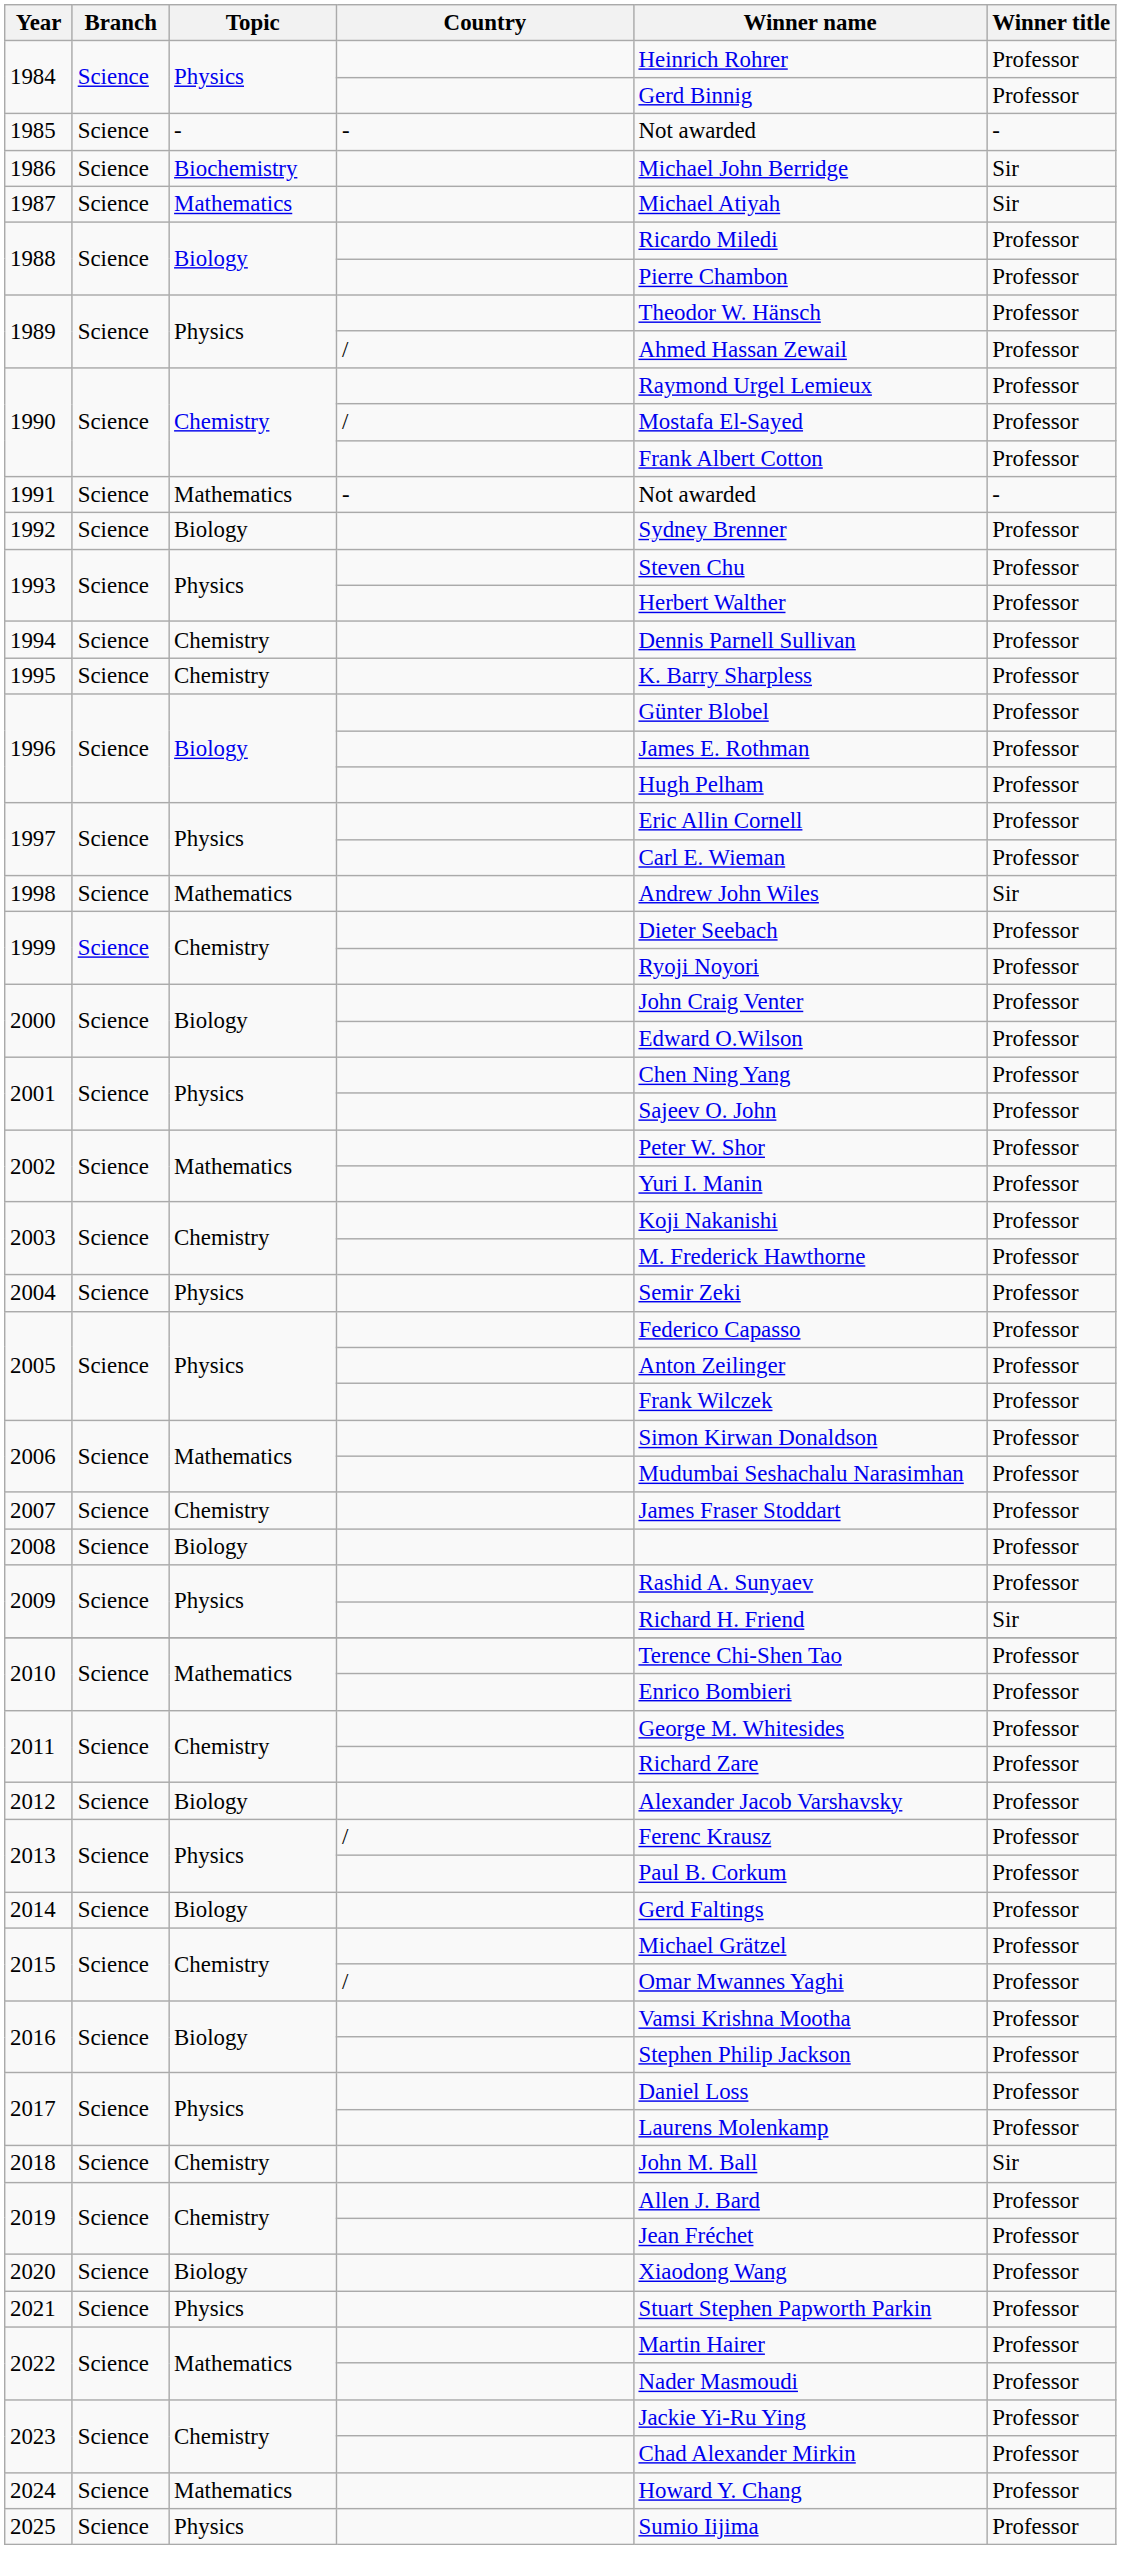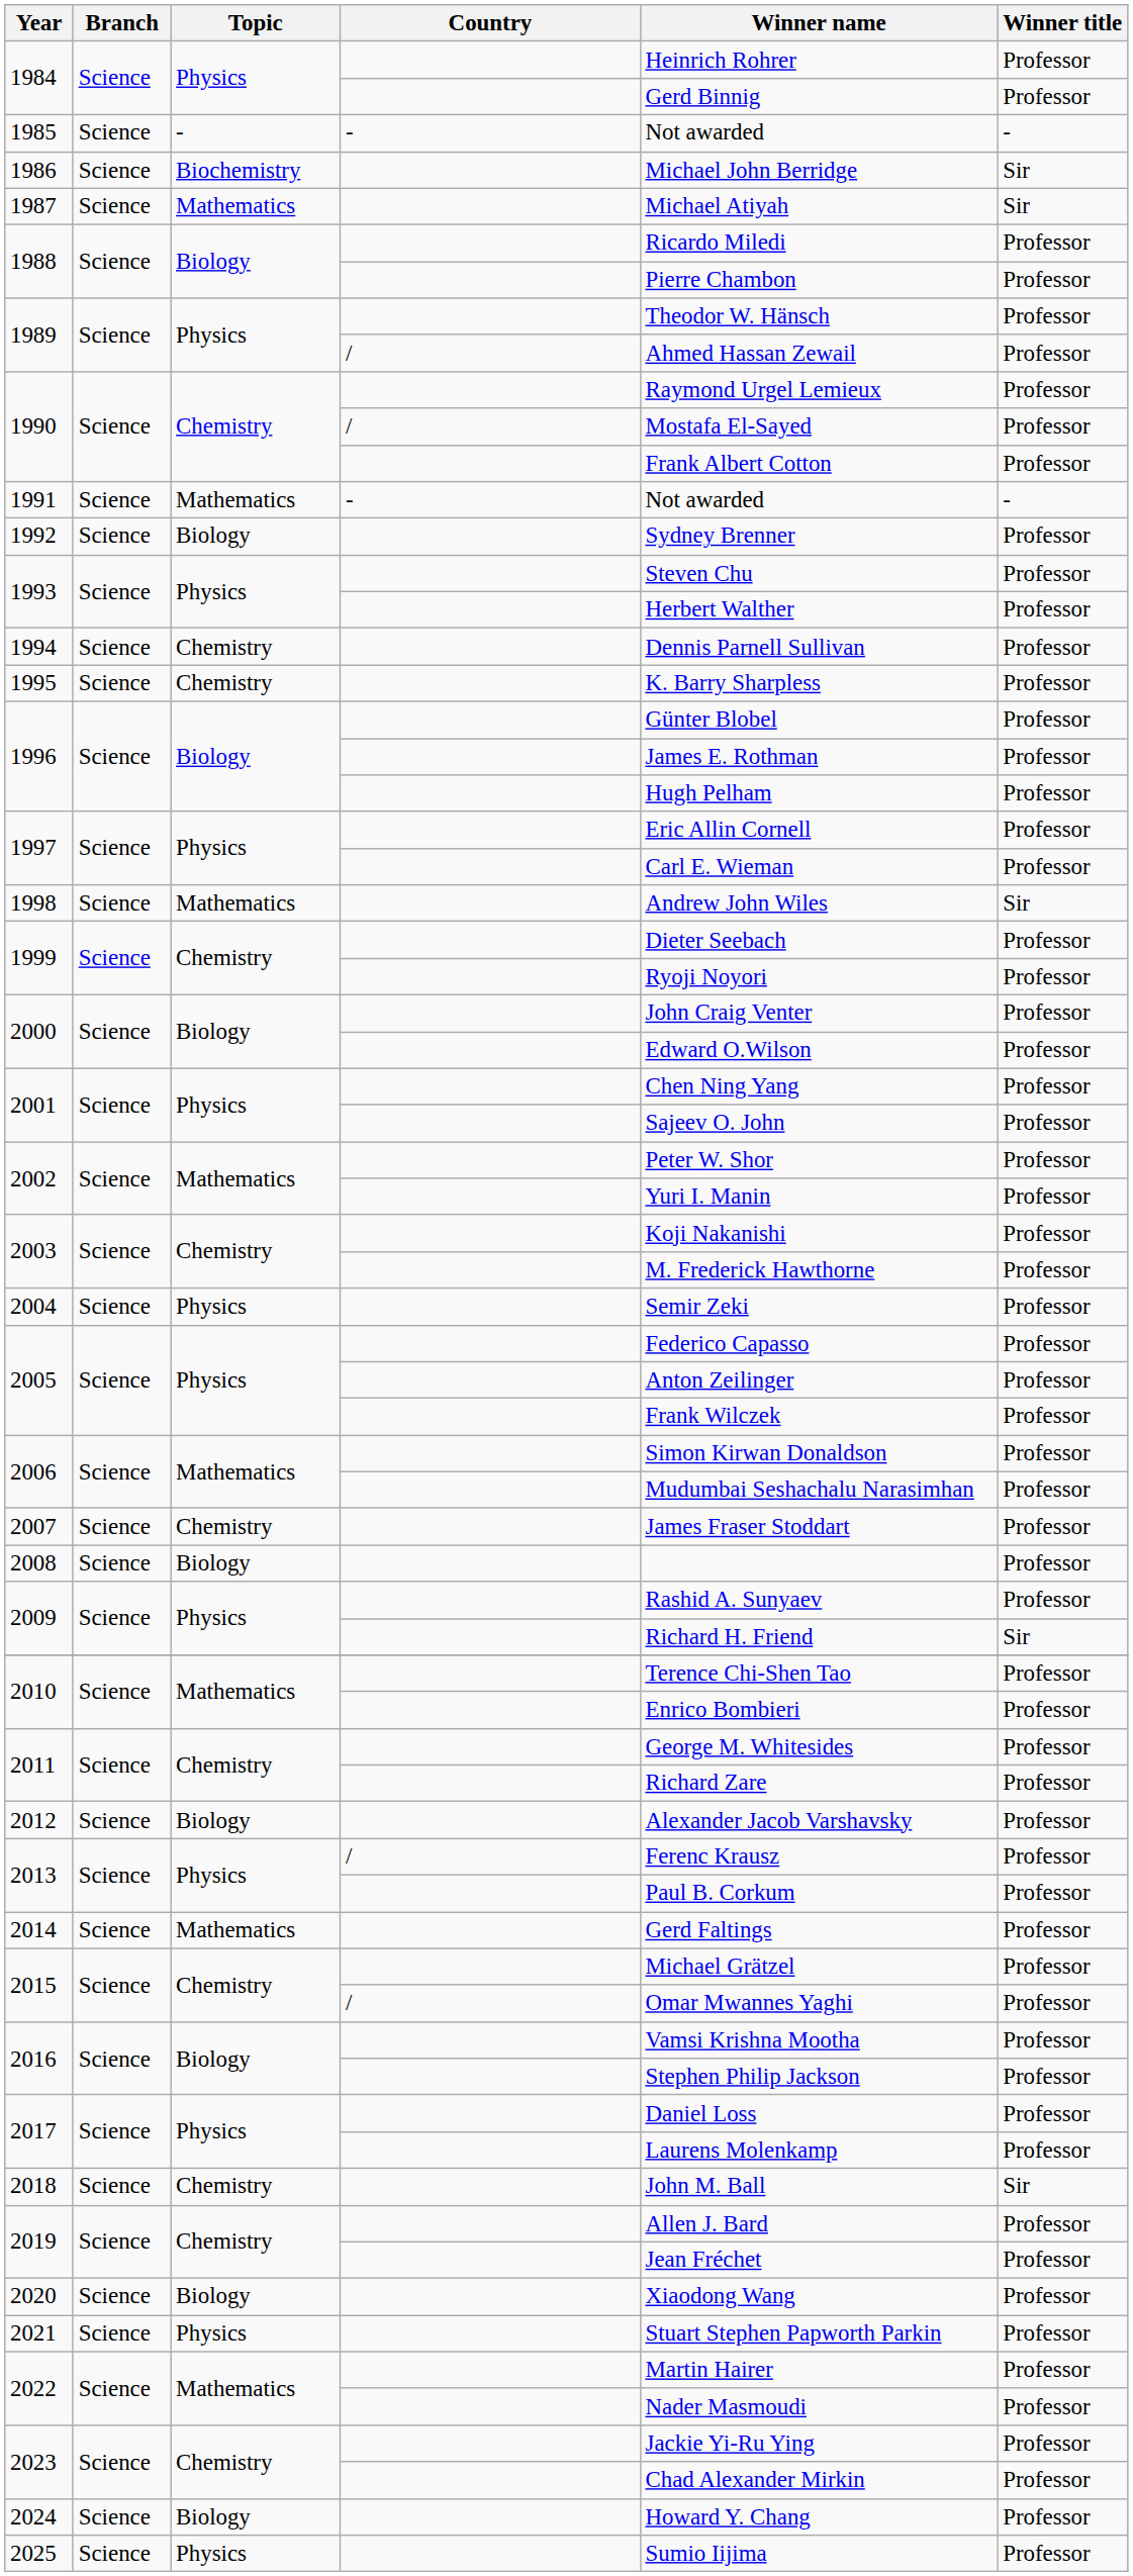 <table class="wikitable sortable"  |height=100px|>
 <tr>
 <th width=40px>Year</th>
 <th width=60px>Branch</th>
 <th width=110px>Topic</th>
 <th width=200px>Country</th>
 <th width=240px>Winner name</th>
 <th>Winner title</th>
 </tr>
 <tr>
 <td rowspan=2>1984</td>
 <td rowspan=2><a href='#'>Science</a></td>
 <td rowspan=2><a href='#'>Physics</a></td>
 <td></td>
 <td><a href='#'>Heinrich Rohrer</a> </td>
 <td>Professor</td>
 </tr>
 <tr>
 <td></td>
 <td><a href='#'>Gerd Binnig</a> </td>
 <td>Professor</td>
 </tr>
 <tr>
 <td>1985</td>
 <td>Science</td>
 <td>-</td>
 <td>-</td>
 <td>Not awarded</td>
 <td>-</td>
 </tr>
 <tr>
 <td>1986</td>
 <td>Science</td>
 <td><a href='#'>Biochemistry</a></td>
 <td></td>
 <td><a href='#'>Michael John Berridge</a></td>
 <td>Sir</td>
 </tr>
 <tr>
 <td>1987</td>
 <td>Science</td>
 <td><a href='#'>Mathematics</a></td>
 <td></td>
 <td><a href='#'>Michael Atiyah</a></td>
 <td>Sir</td>
 </tr>
 <tr>
 <td rowspan=2>1988</td>
 <td rowspan=2>Science</td>
 <td rowspan=2><a href='#'>Biology</a></td>
 <td></td>
 <td><a href='#'>Ricardo Miledi</a></td>
 <td>Professor</td>
 </tr>
 <tr>
 <td></td>
 <td><a href='#'>Pierre Chambon</a></td>
 <td>Professor</td>
 </tr>
 <tr>
 <td rowspan=2>1989</td>
 <td rowspan=2>Science</td>
 <td rowspan=2>Physics</td>
 <td></td>
 <td><a href='#'>Theodor W. Hänsch</a> </td>
 <td>Professor</td>
 </tr>
 <tr>
 <td> / </td>
 <td><a href='#'>Ahmed Hassan Zewail</a> </td>
 <td>Professor</td>
 </tr>
 <tr>
 <td rowspan=3>1990</td>
 <td rowspan=3>Science</td>
 <td rowspan=3><a href='#'>Chemistry</a></td>
 <td></td>
 <td><a href='#'>Raymond Urgel Lemieux</a></td>
 <td>Professor</td>
 </tr>
 <tr>
 <td> / </td>
 <td><a href='#'>Mostafa El-Sayed</a></td>
 <td>Professor</td>
 </tr>
 <tr>
 <td></td>
 <td><a href='#'>Frank Albert Cotton</a></td>
 <td>Professor</td>
 </tr>
 <tr>
 <td>1991</td>
 <td>Science</td>
 <td>Mathematics</td>
 <td>-</td>
 <td>Not awarded</td>
 <td>-</td>
 </tr>
 <tr>
 <td>1992</td>
 <td>Science</td>
 <td>Biology</td>
 <td></td>
 <td><a href='#'>Sydney Brenner</a> </td>
 <td>Professor</td>
 </tr>
 <tr>
 <td rowspan=2>1993</td>
 <td rowspan=2>Science</td>
 <td rowspan=2>Physics</td>
 <td></td>
 <td><a href='#'>Steven Chu</a> </td>
 <td>Professor</td>
 </tr>
 <tr>
 <td></td>
 <td><a href='#'>Herbert Walther</a></td>
 <td>Professor</td>
 </tr>
 <tr>
 <td>1994</td>
 <td>Science</td>
 <td>Chemistry</td>
 <td></td>
 <td><a href='#'>Dennis Parnell Sullivan</a></td>
 <td>Professor</td>
 </tr>
 <tr>
 <td>1995</td>
 <td>Science</td>
 <td>Chemistry</td>
 <td></td>
 <td><a href='#'>K. Barry Sharpless</a> </td>
 <td>Professor</td>
 </tr>
 <tr>
 <td rowspan=3>1996</td>
 <td rowspan=3>Science</td>
 <td rowspan=3><a href='#'>Biology</a></td>
 <td></td>
 <td><a href='#'>Günter Blobel</a> </td>
 <td>Professor</td>
 </tr>
 <tr>
 <td></td>
 <td><a href='#'>James E. Rothman</a> </td>
 <td>Professor</td>
 </tr>
 <tr>
 <td></td>
 <td><a href='#'>Hugh Pelham</a></td>
 <td>Professor</td>
 </tr>
 <tr>
 <td rowspan=2>1997</td>
 <td rowspan=2>Science</td>
 <td rowspan=2>Physics</td>
 <td></td>
 <td><a href='#'>Eric Allin Cornell</a> </td>
 <td>Professor</td>
 </tr>
 <tr>
 <td></td>
 <td><a href='#'>Carl E. Wieman</a> </td>
 <td>Professor</td>
 </tr>
 <tr>
 <td>1998</td>
 <td>Science</td>
 <td>Mathematics</td>
 <td></td>
 <td><a href='#'>Andrew John Wiles</a></td>
 <td>Sir</td>
 </tr>
 <tr>
 <td rowspan=2>1999</td>
 <td rowspan=2><a href='#'>Science</a></td>
 <td rowspan=2>Chemistry</td>
 <td></td>
 <td><a href='#'>Dieter Seebach</a></td>
 <td>Professor</td>
 </tr>
 <tr>
 <td></td>
 <td><a href='#'>Ryoji Noyori</a> </td>
 <td>Professor</td>
 </tr>
 <tr>
 <td rowspan=2>2000</td>
 <td rowspan=2>Science</td>
 <td rowspan=2>Biology</td>
 <td></td>
 <td><a href='#'>John Craig Venter</a></td>
 <td>Professor</td>
 </tr>
 <tr>
 <td></td>
 <td><a href='#'>Edward O.Wilson</a></td>
 <td>Professor</td>
 </tr>
 <tr>
 <td rowspan=2>2001</td>
 <td rowspan=2>Science</td>
 <td rowspan=2>Physics</td>
 <td></td>
 <td><a href='#'>Chen Ning Yang</a> </td>
 <td>Professor</td>
 </tr>
 <tr>
 <td></td>
 <td><a href='#'>Sajeev O. John</a></td>
 <td>Professor</td>
 </tr>
 <tr>
 <td rowspan=2>2002</td>
 <td rowspan=2>Science</td>
 <td rowspan=2>Mathematics</td>
 <td></td>
 <td><a href='#'>Peter W. Shor</a></td>
 <td>Professor</td>
 </tr>
 <tr>
 <td></td>
 <td><a href='#'>Yuri I. Manin</a></td>
 <td>Professor</td>
 </tr>
 <tr>
 <td rowspan=2>2003</td>
 <td rowspan=2>Science</td>
 <td rowspan=2>Chemistry</td>
 <td></td>
 <td><a href='#'>Koji Nakanishi</a></td>
 <td>Professor</td>
 </tr>
 <tr>
 <td></td>
 <td><a href='#'>M. Frederick Hawthorne</a></td>
 <td>Professor</td>
 </tr>
 <tr>
 <td>2004</td>
 <td>Science</td>
 <td>Physics</td>
 <td></td>
 <td><a href='#'>Semir Zeki</a></td>
 <td>Professor</td>
 </tr>
 <tr>
 <td rowspan=3>2005</td>
 <td rowspan=3>Science</td>
 <td rowspan=3>Physics</td>
 <td></td>
 <td><a href='#'>Federico Capasso</a></td>
 <td>Professor</td>
 </tr>
 <tr>
 <td></td>
 <td><a href='#'>Anton Zeilinger</a> </td>
 <td>Professor</td>
 </tr>
 <tr>
 <td></td>
 <td><a href='#'>Frank Wilczek</a> </td>
 <td>Professor</td>
 </tr>
 <tr>
 <td rowspan=2>2006</td>
 <td rowspan=2>Science</td>
 <td rowspan=2>Mathematics</td>
 <td></td>
 <td><a href='#'>Simon Kirwan Donaldson</a></td>
 <td>Professor</td>
 </tr>
 <tr>
 <td></td>
 <td><a href='#'>Mudumbai Seshachalu Narasimhan</a></td>
 <td>Professor</td>
 </tr>
 <tr>
 <td>2007</td>
 <td>Science</td>
 <td>Chemistry</td>
 <td></td>
 <td><a href='#'>James Fraser Stoddart</a> </td>
 <td>Professor</td>
 </tr>
 <tr>
 <td>2008</td>
 <td>Science</td>
 <td>Biology</td>
 <td></td>
 <td></td>
 <td>Professor</td>
 </tr>
 <tr>
 <td rowspan=2>2009</td>
 <td rowspan=2>Science</td>
 <td rowspan=2>Physics</td>
 <td></td>
 <td><a href='#'>Rashid A. Sunyaev</a></td>
 <td>Professor</td>
 </tr>
 <tr>
 <td></td>
 <td><a href='#'>Richard H. Friend</a></td>
 <td>Sir</td>
 </tr>
 <tr>
 </tr>
 <tr>
 <td rowspan=2>2010</td>
 <td rowspan=2>Science</td>
 <td rowspan=2>Mathematics</td>
 <td></td>
 <td><a href='#'>Terence Chi-Shen Tao</a></td>
 <td>Professor</td>
 </tr>
 <tr>
 <td></td>
 <td><a href='#'>Enrico Bombieri</a></td>
 <td>Professor</td>
 </tr>
 <tr>
 <td rowspan=2>2011</td>
 <td rowspan=2>Science</td>
 <td rowspan=2>Chemistry</td>
 <td></td>
 <td><a href='#'>George M. Whitesides</a></td>
 <td>Professor</td>
 </tr>
 <tr>
 <td></td>
 <td><a href='#'>Richard Zare</a></td>
 <td>Professor</td>
 </tr>
 <tr>
 <td>2012</td>
 <td>Science</td>
 <td>Biology</td>
 <td></td>
 <td><a href='#'>Alexander Jacob Varshavsky</a></td>
 <td>Professor</td>
 </tr>
 <tr>
 <td rowspan=2>2013</td>
 <td rowspan=2>Science</td>
 <td rowspan=2>Physics</td>
 <td> / </td>
 <td><a href='#'>Ferenc Krausz</a> </td>
 <td>Professor</td>
 </tr>
 <tr>
 <td></td>
 <td><a href='#'>Paul B. Corkum</a></td>
 <td>Professor</td>
 </tr>
 <tr>
 <td>2014</td>
 <td>Science</td>
-<td>Biology</td>
+<td>Mathematics</td>
 <td></td>
 <td><a href='#'>Gerd Faltings</a></td>
 <td>Professor</td>
 </tr>
 <tr>
 <td rowspan=2>2015</td>
 <td rowspan=2>Science</td>
 <td rowspan=2>Chemistry</td>
 <td></td>
 <td><a href='#'>Michael Grätzel</a></td>
 <td>Professor</td>
 </tr>
 <tr>
 <td> / </td>
 <td><a href='#'>Omar Mwannes Yaghi</a></td>
 <td>Professor</td>
 </tr>
 <tr>
 <td rowspan=2>2016</td>
 <td rowspan=2>Science</td>
 <td rowspan=2>Biology</td>
 <td></td>
 <td><a href='#'>Vamsi Krishna Mootha</a></td>
 <td>Professor</td>
 </tr>
 <tr>
 <td></td>
 <td><a href='#'>Stephen Philip Jackson</a></td>
 <td>Professor</td>
 </tr>
 <tr>
 <td rowspan=2>2017</td>
 <td rowspan=2>Science</td>
 <td rowspan=2>Physics</td>
 <td></td>
 <td><a href='#'>Daniel Loss</a></td>
 <td>Professor</td>
 </tr>
 <tr>
 <td></td>
 <td><a href='#'>Laurens Molenkamp</a></td>
 <td>Professor</td>
 </tr>
 <tr>
 <td>2018</td>
 <td>Science</td>
 <td>Chemistry</td>
 <td></td>
 <td><a href='#'>John M. Ball</a></td>
 <td>Sir</td>
 </tr>
 <tr>
 <td rowspan=2>2019</td>
 <td rowspan=2>Science</td>
 <td rowspan=2>Chemistry</td>
 <td></td>
 <td><a href='#'>Allen J. Bard</a></td>
 <td>Professor</td>
 </tr>
 <tr>
 <td></td>
 <td><a href='#'>Jean Fréchet</a></td>
 <td>Professor</td>
 </tr>
 <tr>
 <td>2020</td>
 <td>Science</td>
 <td>Biology</td>
 <td></td>
 <td><a href='#'>Xiaodong Wang</a></td>
 <td>Professor</td>
 </tr>
 <tr>
 <td>2021</td>
 <td>Science</td>
 <td>Physics</td>
 <td></td>
 <td><a href='#'>Stuart Stephen Papworth Parkin</a></td>
 <td>Professor</td>
 </tr>
 <tr>
 <td rowspan=2>2022</td>
 <td rowspan=2>Science</td>
 <td rowspan=2>Mathematics</td>
 <td></td>
 <td><a href='#'>Martin Hairer</a></td>
 <td>Professor</td>
 </tr>
 <tr>
 <td></td>
 <td><a href='#'>Nader Masmoudi</a></td>
 <td>Professor</td>
 </tr>
 <tr>
 <td rowspan=2>2023</td>
 <td rowspan=2>Science</td>
 <td rowspan=2>Chemistry</td>
 <td></td>
 <td><a href='#'>Jackie Yi-Ru Ying</a></td>
 <td>Professor</td>
 </tr>
 <tr>
 <td></td>
 <td><a href='#'>Chad Alexander Mirkin</a></td>
 <td>Professor</td>
 </tr>
 <tr>
 <td>2024</td>
 <td>Science</td>
-<td>Mathematics</td>
+<td>Biology</td>
 <td></td>
 <td><a href='#'>Howard Y. Chang</a></td>
 <td>Professor</td>
 </tr>
 <tr>
 <td>2025</td>
 <td>Science</td>
 <td>Physics</td>
 <td></td>
 <td><a href='#'>Sumio Iijima</a></td>
 <td>Professor</td>
 </tr>
 </table>
